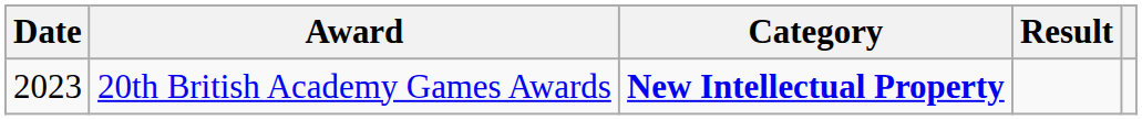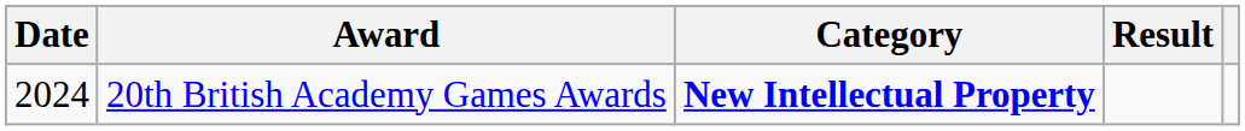 <table class="wikitable plainrowheaders sortable">
 <tr>
 <th scope="col">Date</th>
 <th scope="col">Award</th>
 <th scope="col">Category</th>
 <th scope="col">Result</th>
 <th scope="col" class="unsortable"></th>
 </tr>
 <tr>
-<td rowspan="1">2023</td>
+<td rowspan="1">2024</td>
 <td rowspan="1"><a href='#'>20th British Academy Games Awards</a></td>
 <td><strong><a href='#'>New Intellectual Property</a></strong></td>
 <td></td>
 <td style="text-align:center;" rowspan="1"></td>
 </tr>
 </table>
